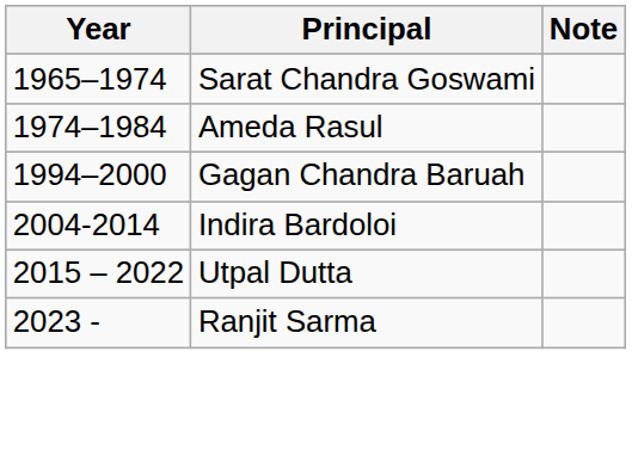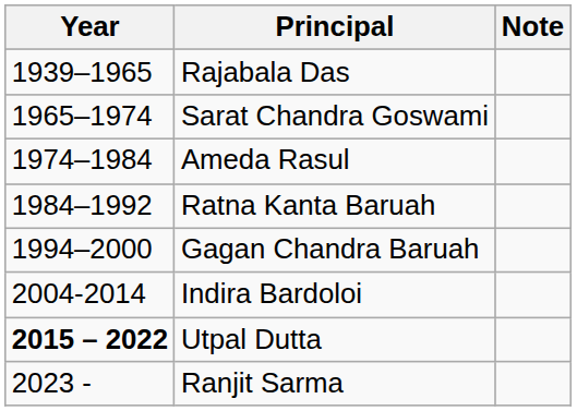 <table class=wikitable>
 <tr>
 <th>Year</th>
 <th>Principal</th>
 <th>Note</th>
+</tr>
+<tr>
+<td>1939–1965</td>
+<td>Rajabala Das</td>
+<td></td>
 </tr>
 <tr>
 <td>1965–1974</td>
 <td>Sarat Chandra Goswami</td>
 <td></td>
 </tr>
 <tr>
 <td>1974–1984</td>
 <td>Ameda Rasul</td>
+<td></td>
+</tr>
+<tr>
+<td>1984–1992</td>
+<td>Ratna Kanta Baruah</td>
 <td></td>
 </tr>
 <tr>
 <td>1994–2000</td>
 <td>Gagan Chandra Baruah</td>
 <td></td>
 </tr>
 <tr>
 <td>2004-2014</td>
 <td>Indira Bardoloi</td>
 <td></td>
 </tr>
 <tr>
-<td>2015 – 2022</td>
+<td><strong>2015 – 2022</strong></td>
 <td>Utpal Dutta</td>
 <td></td>
 </tr>
 <tr>
 <td>2023 -</td>
 <td>Ranjit Sarma</td>
 </tr>
 </table>
